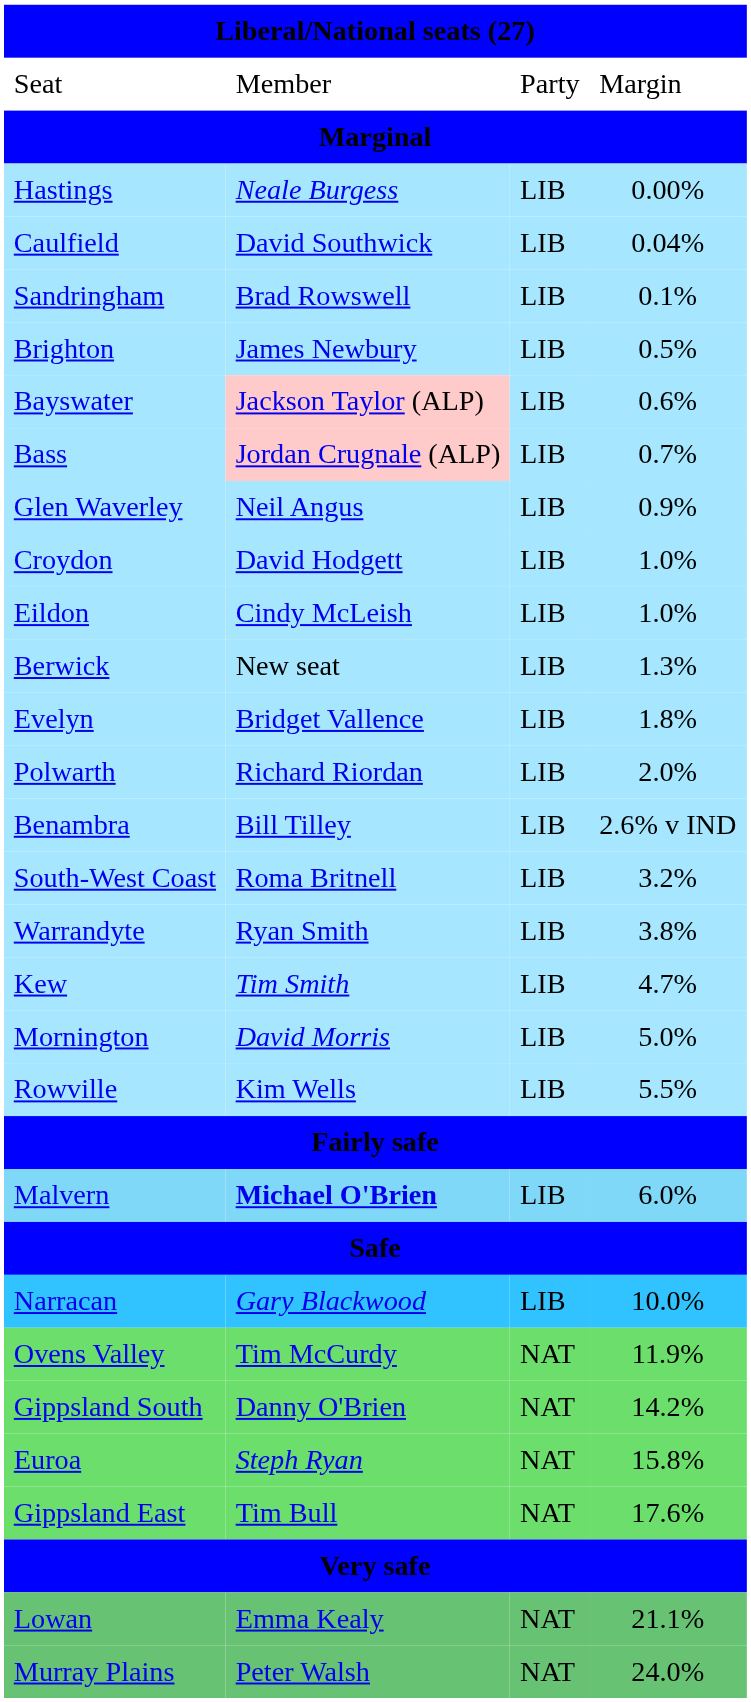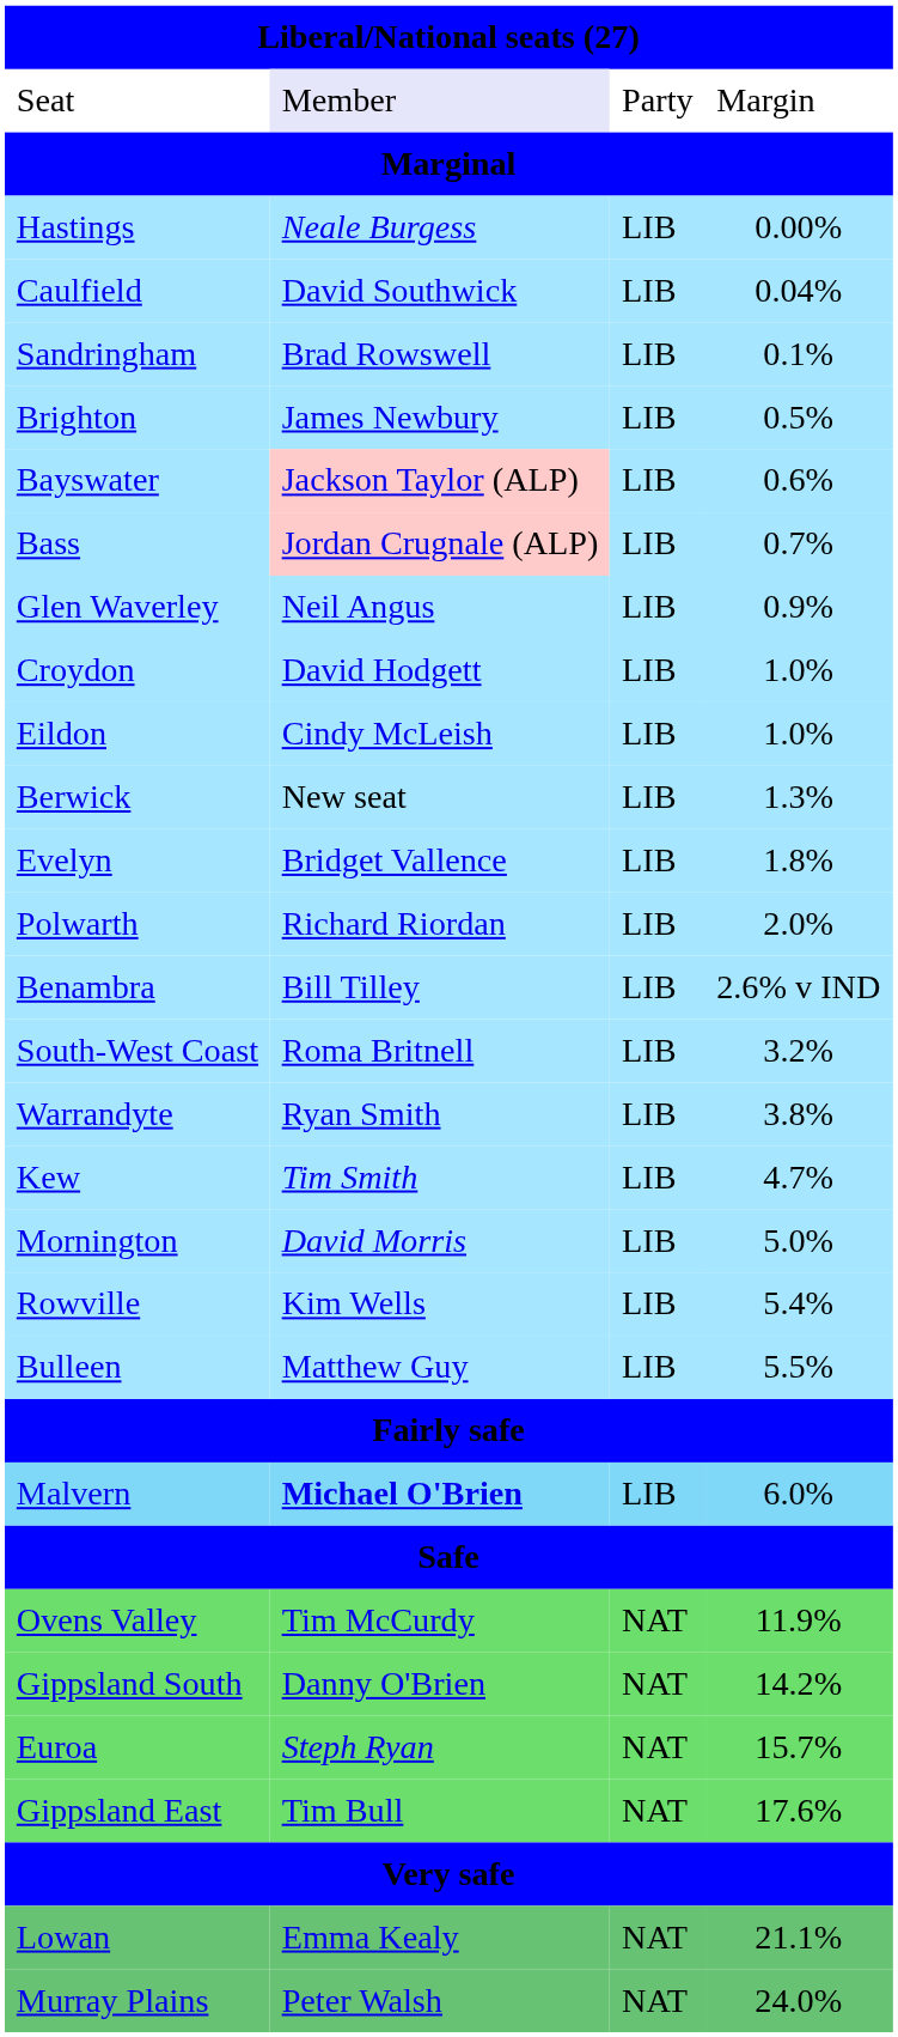 <table class="wiktable "toccolours" cellpadding="5" cellspacing="0" style="float:left; margin-right:.5em; margin-top:.4em; font-size:90%">
 <tr>
 <td colspan="4"  style="text-align:center; background:blue;"><span><strong>Liberal/National seats (27)</strong></span></td>
 </tr>
 <tr>
 <td>Seat</td>
-<td>Member</td>
+<td style="background: lavender;">Member</td>
 <td>Party</td>
 <td>Margin</td>
 </tr>
 <tr>
 <td colspan="4"  style="text-align:center; background:blue;"><span><strong>Marginal</strong></span></td>
 </tr>
 <tr>
 <td style="text-align:left; background:#a6e7ff;"><a href='#'>Hastings</a></td>
 <td style="text-align:left; background:#a6e7ff;"><em><a href='#'>Neale Burgess</a></em></td>
 <td style="text-align:left; background:#a6e7ff;">LIB</td>
 <td style="text-align:center; background:#a6e7ff;">0.00%</td>
 </tr>
 <tr>
 <td style="text-align:left; background:#a6e7ff;"><a href='#'>Caulfield</a></td>
 <td style="text-align:left; background:#a6e7ff;"><a href='#'>David Southwick</a></td>
 <td style="text-align:left; background:#a6e7ff;">LIB</td>
 <td style="text-align:center; background:#a6e7ff;">0.04%</td>
 </tr>
 <tr>
 <td style="text-align:left; background:#a6e7ff;"><a href='#'>Sandringham</a></td>
 <td style="text-align:left; background:#a6e7ff;"><a href='#'>Brad Rowswell</a></td>
 <td style="text-align:left; background:#a6e7ff;">LIB</td>
 <td style="text-align:center; background:#a6e7ff;">0.1%</td>
 </tr>
 <tr>
 <td style="text-align:left; background:#a6e7ff;"><a href='#'>Brighton</a></td>
 <td style="text-align:left; background:#a6e7ff;"><a href='#'>James Newbury</a></td>
 <td style="text-align:left; background:#a6e7ff;">LIB</td>
 <td style="text-align:center; background:#a6e7ff;">0.5%</td>
 </tr>
 <tr>
 <td style="text-align:left; background:#a6e7ff;"><a href='#'>Bayswater</a></td>
 <td style="text-align:left; background:#FFCACA;"><a href='#'>Jackson Taylor</a> (ALP)</td>
 <td style="text-align:left; background:#a6e7ff;">LIB</td>
 <td style="text-align:center; background:#a6e7ff;">0.6%</td>
 </tr>
 <tr>
 <td style="text-align:left; background:#a6e7ff;"><a href='#'>Bass</a></td>
 <td style="text-align:left; background:#FFCACA;"><a href='#'>Jordan Crugnale</a> (ALP)</td>
 <td style="text-align:left; background:#a6e7ff;">LIB</td>
 <td style="text-align:center; background:#a6e7ff;">0.7%</td>
 </tr>
 <tr>
 <td style="text-align:left; background:#a6e7ff;"><a href='#'>Glen Waverley</a></td>
 <td style="text-align:left; background:#a6e7ff;"><a href='#'>Neil Angus</a></td>
 <td style="text-align:left; background:#a6e7ff;">LIB</td>
 <td style="text-align:center; background:#a6e7ff;">0.9%</td>
 </tr>
 <tr>
 <td style="text-align:left; background:#a6e7ff;"><a href='#'>Croydon</a></td>
 <td style="text-align:left; background:#a6e7ff;"><a href='#'>David Hodgett</a></td>
 <td style="text-align:left; background:#a6e7ff;">LIB</td>
 <td style="text-align:center; background:#a6e7ff;">1.0%</td>
 </tr>
 <tr>
 <td style="text-align:left; background:#a6e7ff;"><a href='#'>Eildon</a></td>
 <td style="text-align:left; background:#a6e7ff;"><a href='#'>Cindy McLeish</a></td>
 <td style="text-align:left; background:#a6e7ff;">LIB</td>
 <td style="text-align:center; background:#a6e7ff;">1.0%</td>
 </tr>
 <tr>
 <td style="text-align:left; background:#a6e7ff;"><a href='#'>Berwick</a></td>
 <td style="text-align:left; background:#a6e7ff;">New seat</td>
 <td style="text-align:left; background:#a6e7ff;">LIB</td>
 <td style="text-align:center; background:#a6e7ff;">1.3%</td>
 </tr>
 <tr>
 <td style="text-align:left; background:#a6e7ff;"><a href='#'>Evelyn</a></td>
 <td style="text-align:left; background:#a6e7ff;"><a href='#'>Bridget Vallence</a></td>
 <td style="text-align:left; background:#a6e7ff;">LIB</td>
 <td style="text-align:center; background:#a6e7ff;">1.8%</td>
 </tr>
 <tr>
 <td style="text-align:left; background:#a6e7ff;"><a href='#'>Polwarth</a></td>
 <td style="text-align:left; background:#a6e7ff;"><a href='#'>Richard Riordan</a></td>
 <td style="text-align:left; background:#a6e7ff;">LIB</td>
 <td style="text-align:center; background:#a6e7ff;">2.0%</td>
 </tr>
 <tr>
 <td style="text-align:left; background:#a6e7ff;"><a href='#'>Benambra</a></td>
 <td style="text-align:left; background:#a6e7ff;"><a href='#'>Bill Tilley</a></td>
 <td style="text-align:left; background:#a6e7ff;">LIB</td>
 <td style="text-align:center; background:#a6e7ff;">2.6% v IND</td>
 </tr>
 <tr>
 <td style="text-align:left; background:#a6e7ff;"><a href='#'>South-West Coast</a></td>
 <td style="text-align:left; background:#a6e7ff;"><a href='#'>Roma Britnell</a></td>
 <td style="text-align:left; background:#a6e7ff;">LIB</td>
 <td style="text-align:center; background:#a6e7ff;">3.2%</td>
 </tr>
 <tr>
 <td style="text-align:left; background:#a6e7ff;"><a href='#'>Warrandyte</a></td>
 <td style="text-align:left; background:#a6e7ff;"><a href='#'>Ryan Smith</a></td>
 <td style="text-align:left; background:#a6e7ff;">LIB</td>
 <td style="text-align:center; background:#a6e7ff;">3.8%</td>
 </tr>
 <tr>
 <td style="text-align:left; background:#a6e7ff;"><a href='#'>Kew</a></td>
 <td style="text-align:left; background:#a6e7ff;"><em><a href='#'>Tim Smith</a></em></td>
 <td style="text-align:left; background:#a6e7ff;">LIB</td>
 <td style="text-align:center; background:#a6e7ff;">4.7%</td>
 </tr>
 <tr>
 <td style="text-align:left; background:#a6e7ff;"><a href='#'>Mornington</a></td>
 <td style="text-align:left; background:#a6e7ff;"><em><a href='#'>David Morris</a></em></td>
 <td style="text-align:left; background:#a6e7ff;">LIB</td>
 <td style="text-align:center; background:#a6e7ff;">5.0%</td>
 </tr>
 <tr>
 <td style="text-align:left; background:#a6e7ff;"><a href='#'>Rowville</a></td>
 <td style="text-align:left; background:#a6e7ff;"><a href='#'>Kim Wells</a></td>
 <td style="text-align:left; background:#a6e7ff;">LIB</td>
+<td style="text-align:center; background:#a6e7ff;">5.4%</td>
+</tr>
+<tr>
+<td style="text-align:left; background:#a6e7ff;"><a href='#'>Bulleen</a></td>
+<td style="text-align:left; background:#a6e7ff;"><a href='#'>Matthew Guy</a></td>
+<td style="text-align:left; background:#a6e7ff;">LIB</td>
 <td style="text-align:center; background:#a6e7ff;">5.5%</td>
 </tr>
 <tr>
 <td colspan="4"  style="text-align:center; background:blue;"><span><strong>Fairly safe</strong></span></td>
 </tr>
 <tr>
 <td style="text-align:left; background:#80d8f9;"><a href='#'>Malvern</a></td>
 <td style="text-align:left; background:#80d8f9;"><strong><a href='#'>Michael O'Brien</a></strong></td>
 <td style="text-align:left; background:#80d8f9;">LIB</td>
 <td style="text-align:center; background:#80d8f9;">6.0%</td>
 </tr>
 <tr>
 <td colspan="4"  style="text-align:center; background:blue;"><span><strong>Safe</strong></span></td>
-</tr>
-<tr>
-<td style="text-align:left; background:#31C3FF;"><a href='#'>Narracan</a></td>
-<td style="text-align:left; background:#31C3FF;"><em><a href='#'>Gary Blackwood</a></em></td>
-<td style="text-align:left; background:#31C3FF;">LIB</td>
-<td style="text-align:center; background:#31C3FF;">10.0%</td>
 </tr>
 <tr>
 <td style="text-align:left; background:#6cde6c;"><a href='#'>Ovens Valley</a></td>
 <td style="text-align:left; background:#6cde6c;"><a href='#'>Tim McCurdy</a></td>
 <td style="text-align:left; background:#6cde6c;">NAT</td>
 <td style="text-align:center; background:#6cde6c;">11.9%</td>
 </tr>
 <tr>
 <td style="text-align:left; background:#6cde6c;"><a href='#'>Gippsland South</a></td>
 <td style="text-align:left; background:#6cde6c;"><a href='#'>Danny O'Brien</a></td>
 <td style="text-align:left; background:#6cde6c;">NAT</td>
 <td style="text-align:center; background:#6cde6c;">14.2%</td>
 </tr>
 <tr>
 <td style="text-align:left; background:#6cde6c;"><a href='#'>Euroa</a></td>
 <td style="text-align:left; background:#6cde6c;"><em><a href='#'>Steph Ryan</a></em></td>
 <td style="text-align:left; background:#6cde6c;">NAT</td>
-<td style="text-align:center; background:#6cde6c;">15.8%</td>
+<td style="text-align:center; background:#6cde6c;">15.7%</td>
 </tr>
 <tr>
 <td style="text-align:left; background:#6cde6c;"><a href='#'>Gippsland East</a></td>
 <td style="text-align:left; background:#6cde6c;"><a href='#'>Tim Bull</a></td>
 <td style="text-align:left; background:#6cde6c;">NAT</td>
 <td style="text-align:center; background:#6cde6c;">17.6%</td>
 </tr>
 <tr>
 <td colspan="4"  style="text-align:center; background:blue;"><span><strong>Very safe</strong></span></td>
 </tr>
 <tr>
 <td style="text-align:left; background:#68c274;"><a href='#'>Lowan</a></td>
 <td style="text-align:left; background:#68c274;"><a href='#'>Emma Kealy</a></td>
 <td style="text-align:left; background:#68c274;">NAT</td>
 <td style="text-align:center; background:#68c274;">21.1%</td>
 </tr>
 <tr>
 <td style="text-align:left; background:#68c274;"><a href='#'>Murray Plains</a></td>
 <td style="text-align:left; background:#68c274;"><a href='#'>Peter Walsh</a></td>
 <td style="text-align:left; background:#68c274;">NAT</td>
 <td style="text-align:center; background:#68c274;">24.0%</td>
 </tr>
 </table>
